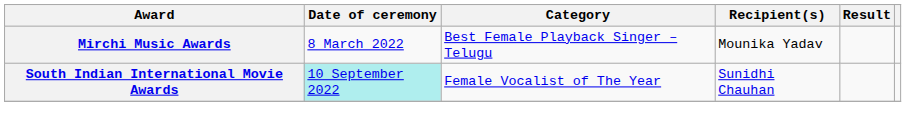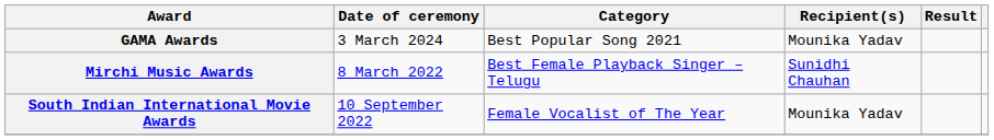 <table class="wikitable sortable plainrowheaders">
 <tr>
 <th scope="col">Award</th>
 <th scope="col">Date of ceremony</th>
 <th scope="col">Category</th>
 <th scope="col">Recipient(s)</th>
 <th scope="col">Result</th>
 <th scope="col" class="unsortable"></th>
 </tr>
 <tr>
-<th scope="row"><a href='#'>Mirchi Music Awards</a></th>
-<td><a href='#'>8 March 2022</a></td>
-<td><a href='#'>Best Female Playback Singer – Telugu</a></td>
+<th scope="row">GAMA Awards</th>
+<td>3 March 2024</td>
+<td>Best Popular Song 2021</td>
 <td>Mounika Yadav</td>
 <td></td>
 <td></td>
 </tr>
 <tr>
+<th scope="row"><a href='#'>Mirchi Music Awards</a></th>
+<td><a href='#'>8 March 2022</a></td>
+<td><a href='#'>Best Female Playback Singer – Telugu</a></td>
+<td><a href='#'>Sunidhi Chauhan</a></td>
+<td></td>
+<td></td>
+</tr>
+<tr>
 <th scope="row"><a href='#'>South Indian International Movie Awards</a></th>
-<td style="background: paleturquoise;"><a href='#'>10 September 2022</a></td>
+<td><a href='#'>10 September 2022</a></td>
 <td><a href='#'>Female Vocalist of The Year</a></td>
-<td><a href='#'>Sunidhi Chauhan</a></td>
+<td>Mounika Yadav</td>
 <td></td>
 <td></td>
 </tr>
 <tr>
 </tr>
 </table>
